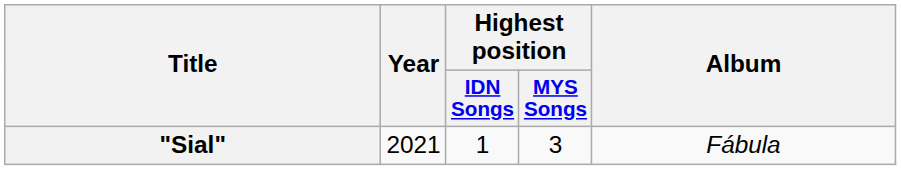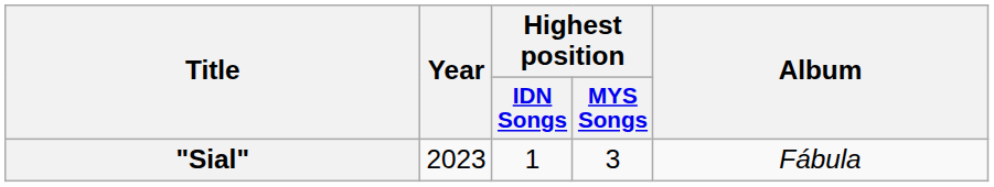 <table class="wikitable plainrowheaders" style="text-align:center">
 <tr>
 <th rowspan="2" scope="col" style="width:15em;">Title</th>
 <th rowspan="2" scope="col">Year</th>
 <th colspan="2" scope="col">Highest position</th>
 <th rowspan="2" scope="col" style="width:12em;">Album</th>
 </tr>
 <tr>
 <th scope="col" style="width:3em;font-size:85%;"><a href='#'>IDN Songs</a></th>
 <th scope="col" style="width:3em;font-size:85%;"><a href='#'>MYS Songs</a></th>
 </tr>
 <tr>
 <th scope="row">"Sial"</th>
-<td>2021</td>
+<td>2023</td>
 <td>1</td>
 <td>3</td>
 <td><em>Fábula</em></td>
 </tr>
 </table>
